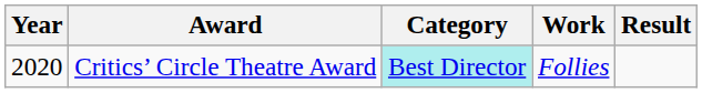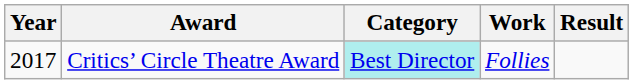 <table class="wikitable sortable">
 <tr>
 <th>Year</th>
 <th>Award</th>
 <th>Category</th>
 <th>Work</th>
 <th>Result</th>
 </tr>
 <tr>
-<td>2020</td>
+<td>2017</td>
 <td><a href='#'>Critics’ Circle Theatre Award</a></td>
 <td style="background: paleturquoise;"><a href='#'>Best Director</a></td>
 <td><em><a href='#'>Follies</a></em></td>
 <td></td>
 </tr>
 </table>
